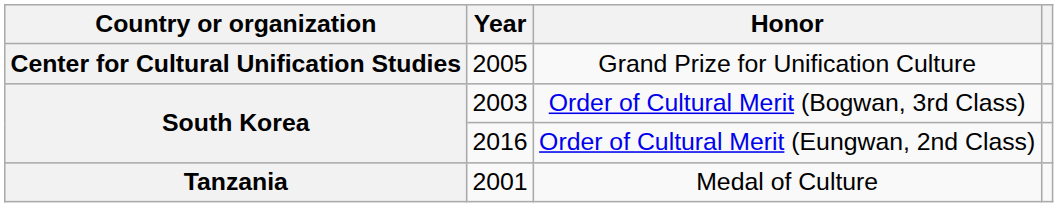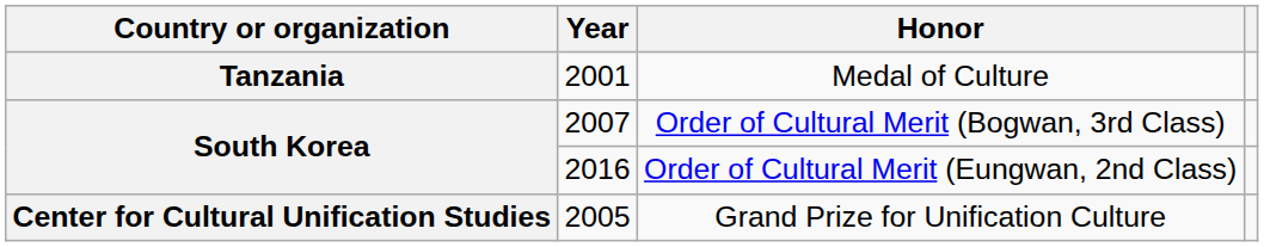 <table class="wikitable plainrowheaders sortable" style="text-align:center">
 <tr>
 <th scope="col">Country or organization</th>
 <th scope="col">Year</th>
 <th scope="col">Honor</th>
 <th scope="col" class="unsortable"></th>
 </tr>
 <tr>
-<th scope="row">Center for Cultural Unification Studies</th>
-<td>2005</td>
-<td>Grand Prize for Unification Culture</td>
+<th scope="row">Tanzania</th>
+<td>2001</td>
+<td>Medal of Culture</td>
 <td></td>
 </tr>
 <tr>
 <th scope="row" rowspan="2">South Korea</th>
-<td>2003</td>
+<td>2007</td>
 <td><a href='#'>Order of Cultural Merit</a> (Bogwan, 3rd Class)</td>
 <td></td>
 </tr>
 <tr>
 <td>2016</td>
 <td><a href='#'>Order of Cultural Merit</a> (Eungwan, 2nd Class)</td>
 <td></td>
 </tr>
 <tr>
-<th scope="row">Tanzania</th>
-<td>2001</td>
-<td>Medal of Culture</td>
+<th scope="row">Center for Cultural Unification Studies</th>
+<td>2005</td>
+<td>Grand Prize for Unification Culture</td>
 <td></td>
 </tr>
 </table>
